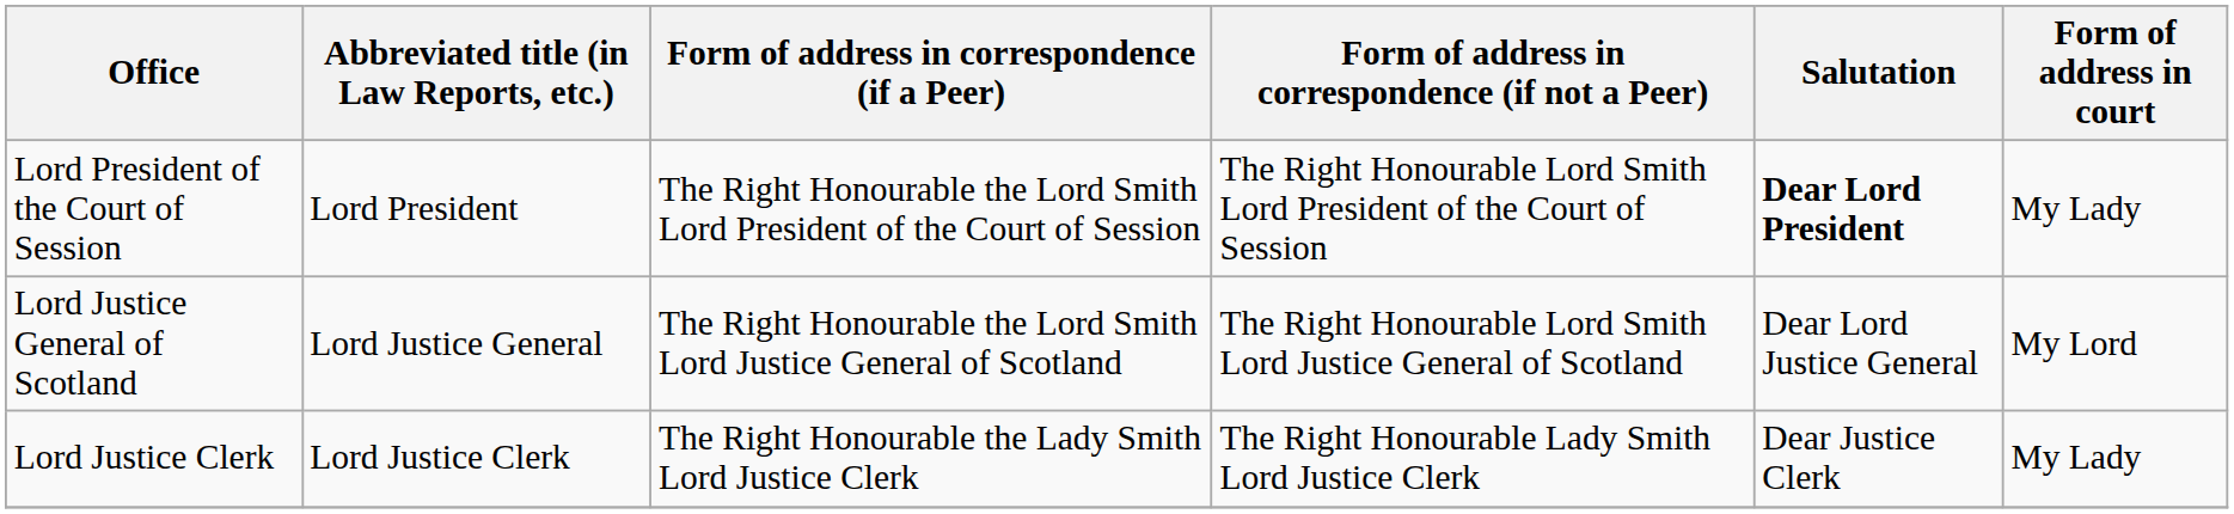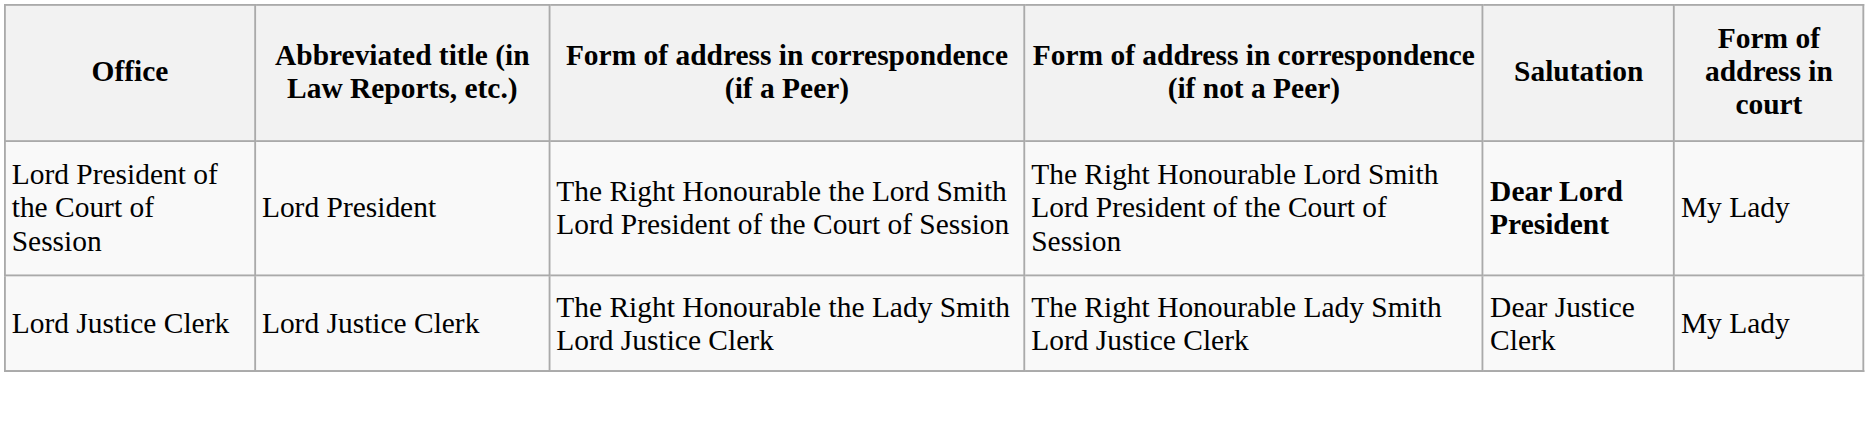 <table class="wikitable" style="width: 80%; height: 200px;">
 <tr>
 <th>Office</th>
 <th>Abbreviated title (in Law Reports, etc.)</th>
 <th>Form of address in correspondence (if a Peer)</th>
 <th>Form of address in correspondence (if not a Peer)</th>
 <th>Salutation</th>
 <th>Form of address in court</th>
 </tr>
 <tr>
 <td>Lord President of the Court of Session</td>
 <td>Lord President</td>
 <td>The Right Honourable the Lord Smith Lord President of the Court of Session</td>
 <td>The Right Honourable Lord Smith Lord President of the Court of Session</td>
 <td><strong>Dear Lord President</strong></td>
 <td>My Lady</td>
 </tr>
 <tr>
-<td>Lord Justice General of Scotland</td>
-<td>Lord Justice General</td>
-<td>The Right Honourable the Lord Smith Lord Justice General of Scotland</td>
-<td>The Right Honourable Lord Smith Lord Justice General of Scotland</td>
-<td>Dear Lord Justice General</td>
-<td>My Lord</td>
-</tr>
-<tr>
 <td>Lord Justice Clerk</td>
 <td>Lord Justice Clerk</td>
 <td>The Right Honourable the Lady Smith Lord Justice Clerk</td>
 <td>The Right Honourable Lady Smith Lord Justice Clerk</td>
 <td>Dear Justice Clerk</td>
 <td>My Lady</td>
 </tr>
 <tr>
 </tr>
 </table>
